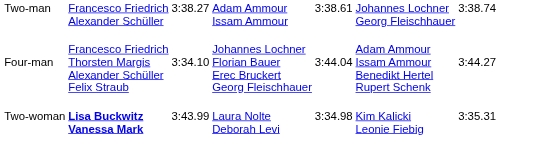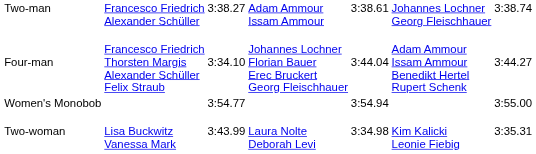 <table>
 <tr>
 <td>Two-man<br></td>
 <td><br><a href='#'>Francesco Friedrich</a><br><a href='#'>Alexander Schüller</a></td>
 <td>3:38.27</td>
 <td><br><a href='#'>Adam Ammour</a><br><a href='#'>Issam Ammour</a></td>
 <td>3:38.61</td>
 <td><br><a href='#'>Johannes Lochner</a><br><a href='#'>Georg Fleischhauer</a></td>
 <td>3:38.74</td>
 </tr>
 <tr>
 <td>Four-man<br></td>
 <td><br><a href='#'>Francesco Friedrich</a><br><a href='#'>Thorsten Margis</a><br><a href='#'>Alexander Schüller</a><br><a href='#'>Felix Straub</a></td>
 <td>3:34.10</td>
 <td><br><a href='#'>Johannes Lochner</a><br><a href='#'>Florian Bauer</a><br><a href='#'>Erec Bruckert</a><br><a href='#'>Georg Fleischhauer</a></td>
 <td>3:44.04</td>
 <td><br><a href='#'>Adam Ammour</a><br><a href='#'>Issam Ammour</a><br><a href='#'>Benedikt Hertel</a><br><a href='#'>Rupert Schenk</a></td>
 <td>3:44.27</td>
 </tr>
 <tr>
+<td>Women's Monobob<br></td>
+<td></td>
+<td>3:54.77</td>
+<td></td>
+<td>3:54.94</td>
+<td></td>
+<td>3:55.00</td>
+</tr>
+<tr>
 <td>Two-woman<br></td>
-<td><strong><br><a href='#'>Lisa Buckwitz</a><br><a href='#'>Vanessa Mark</a></strong></td>
+<td><br><a href='#'>Lisa Buckwitz</a><br><a href='#'>Vanessa Mark</a></td>
 <td>3:43.99</td>
 <td><br><a href='#'>Laura Nolte</a><br><a href='#'>Deborah Levi</a></td>
 <td>3:34.98</td>
 <td><br><a href='#'>Kim Kalicki</a><br><a href='#'>Leonie Fiebig</a></td>
 <td>3:35.31</td>
 </tr>
 </table>
